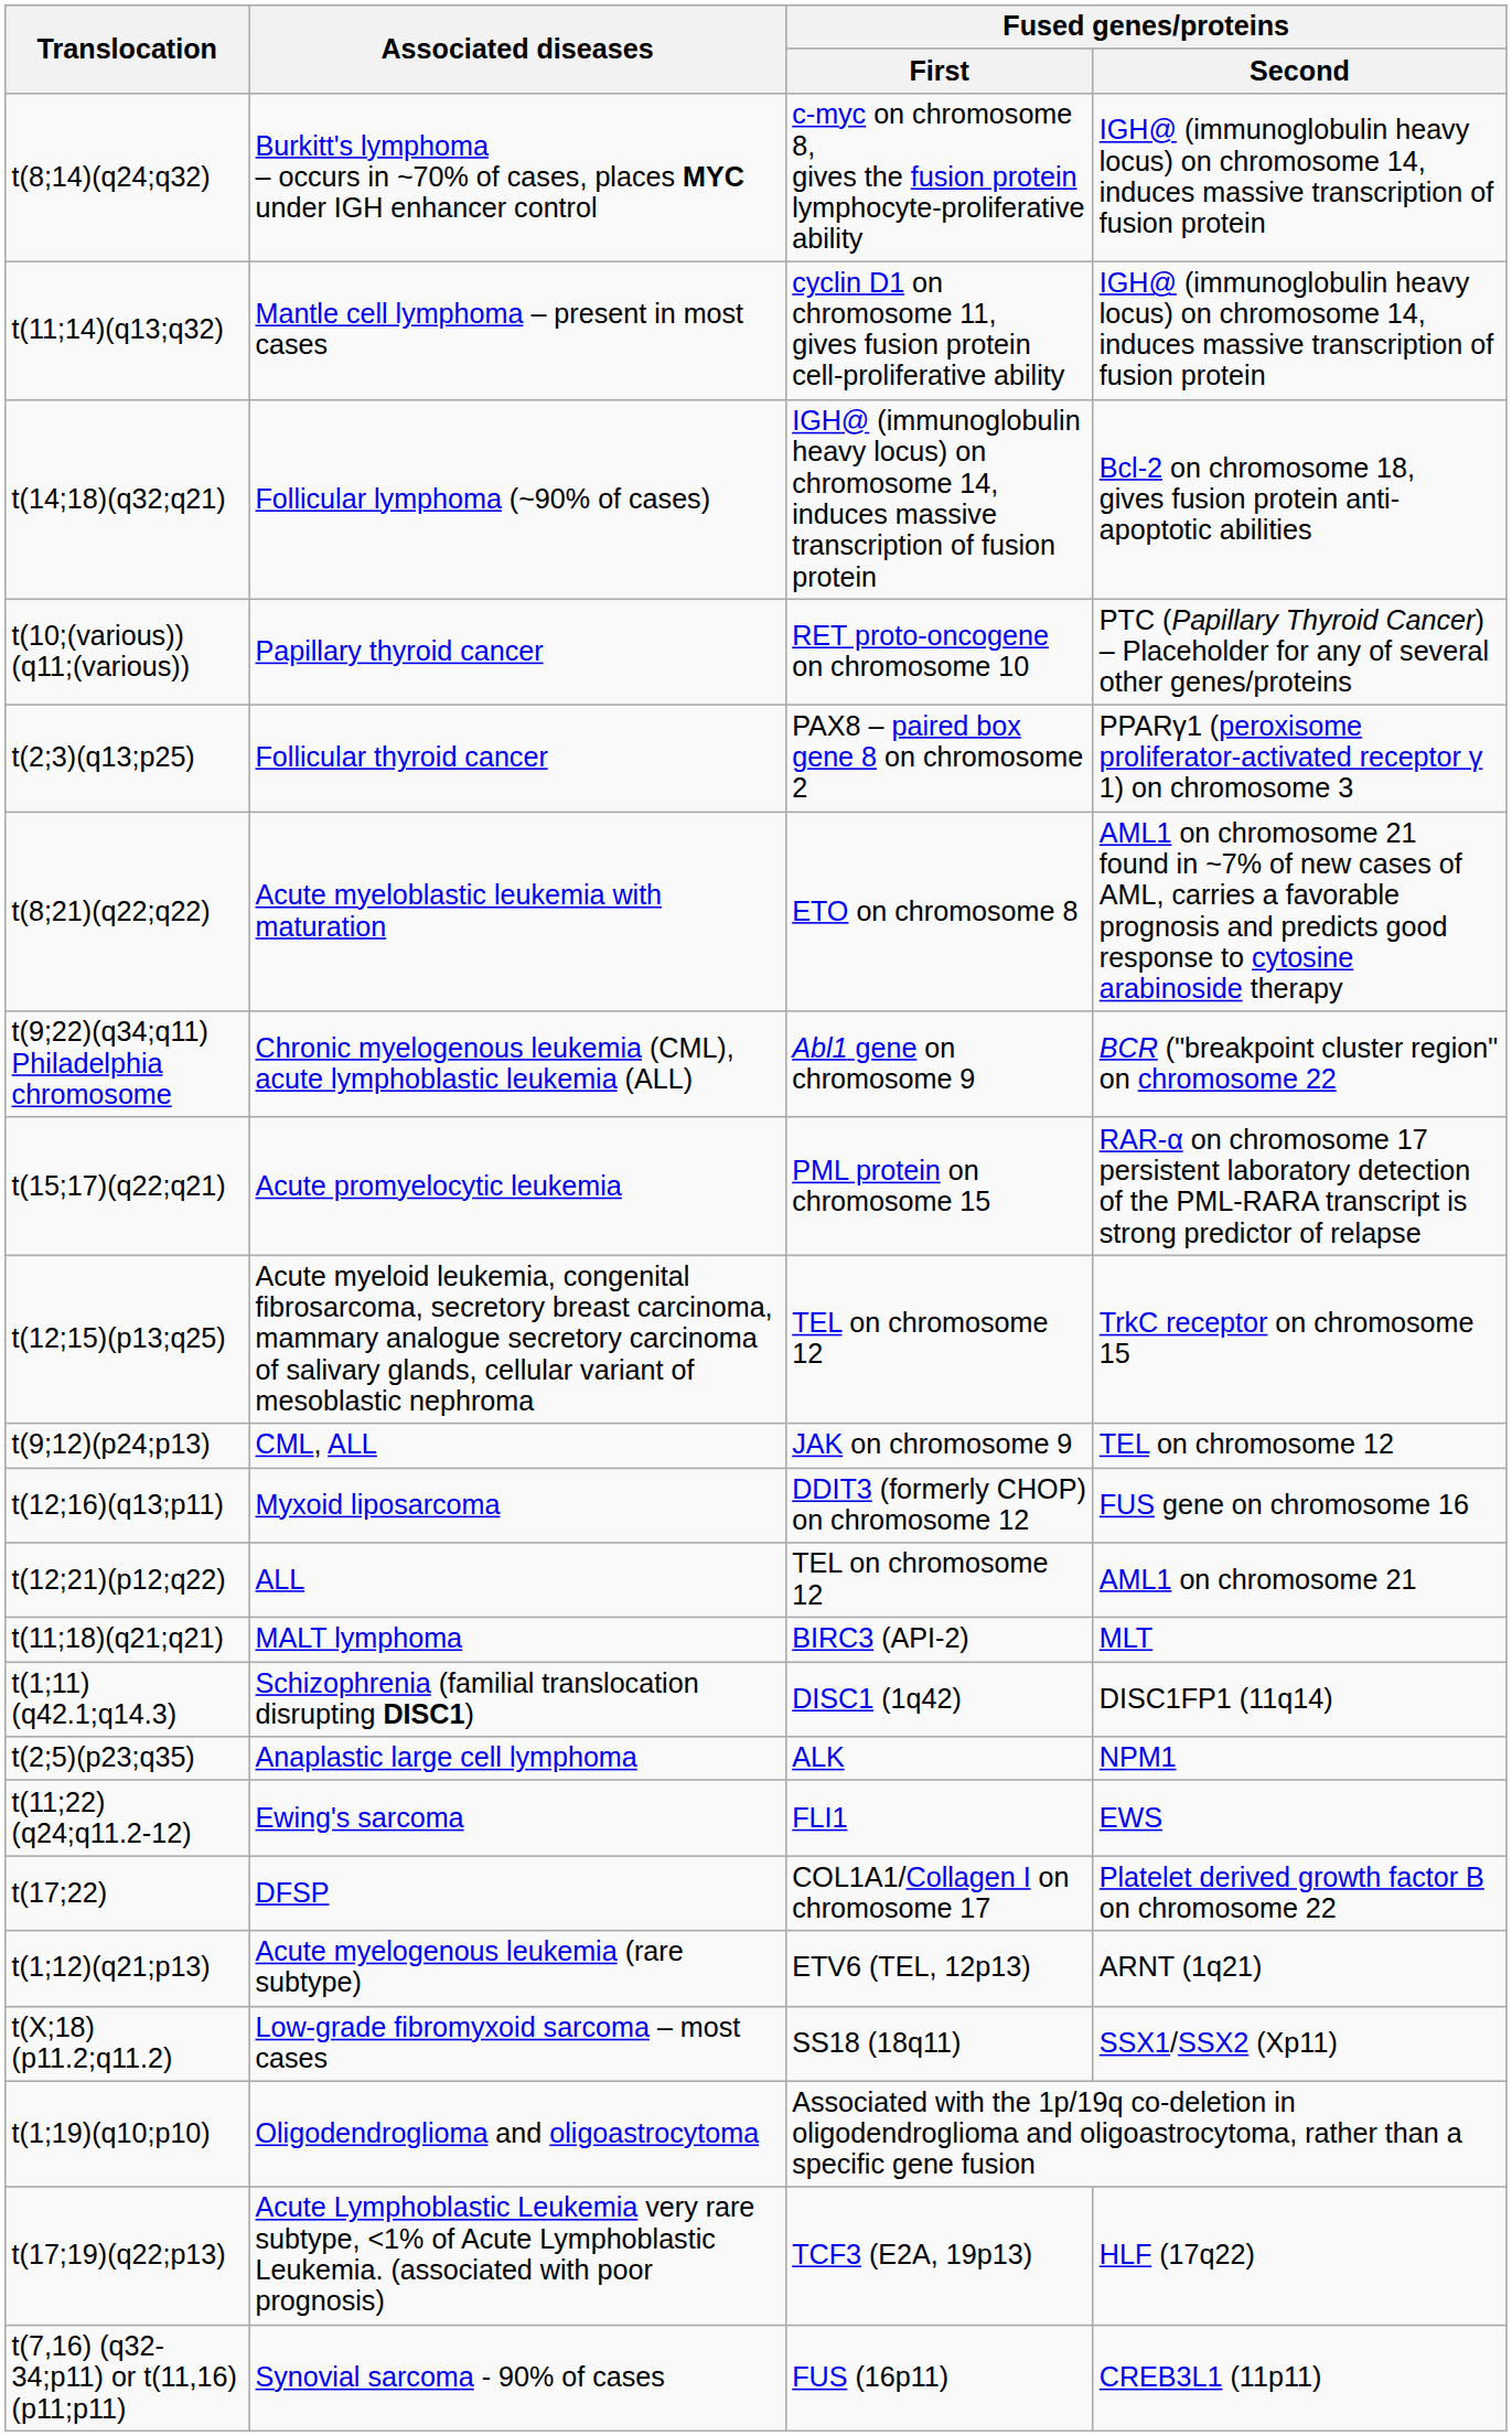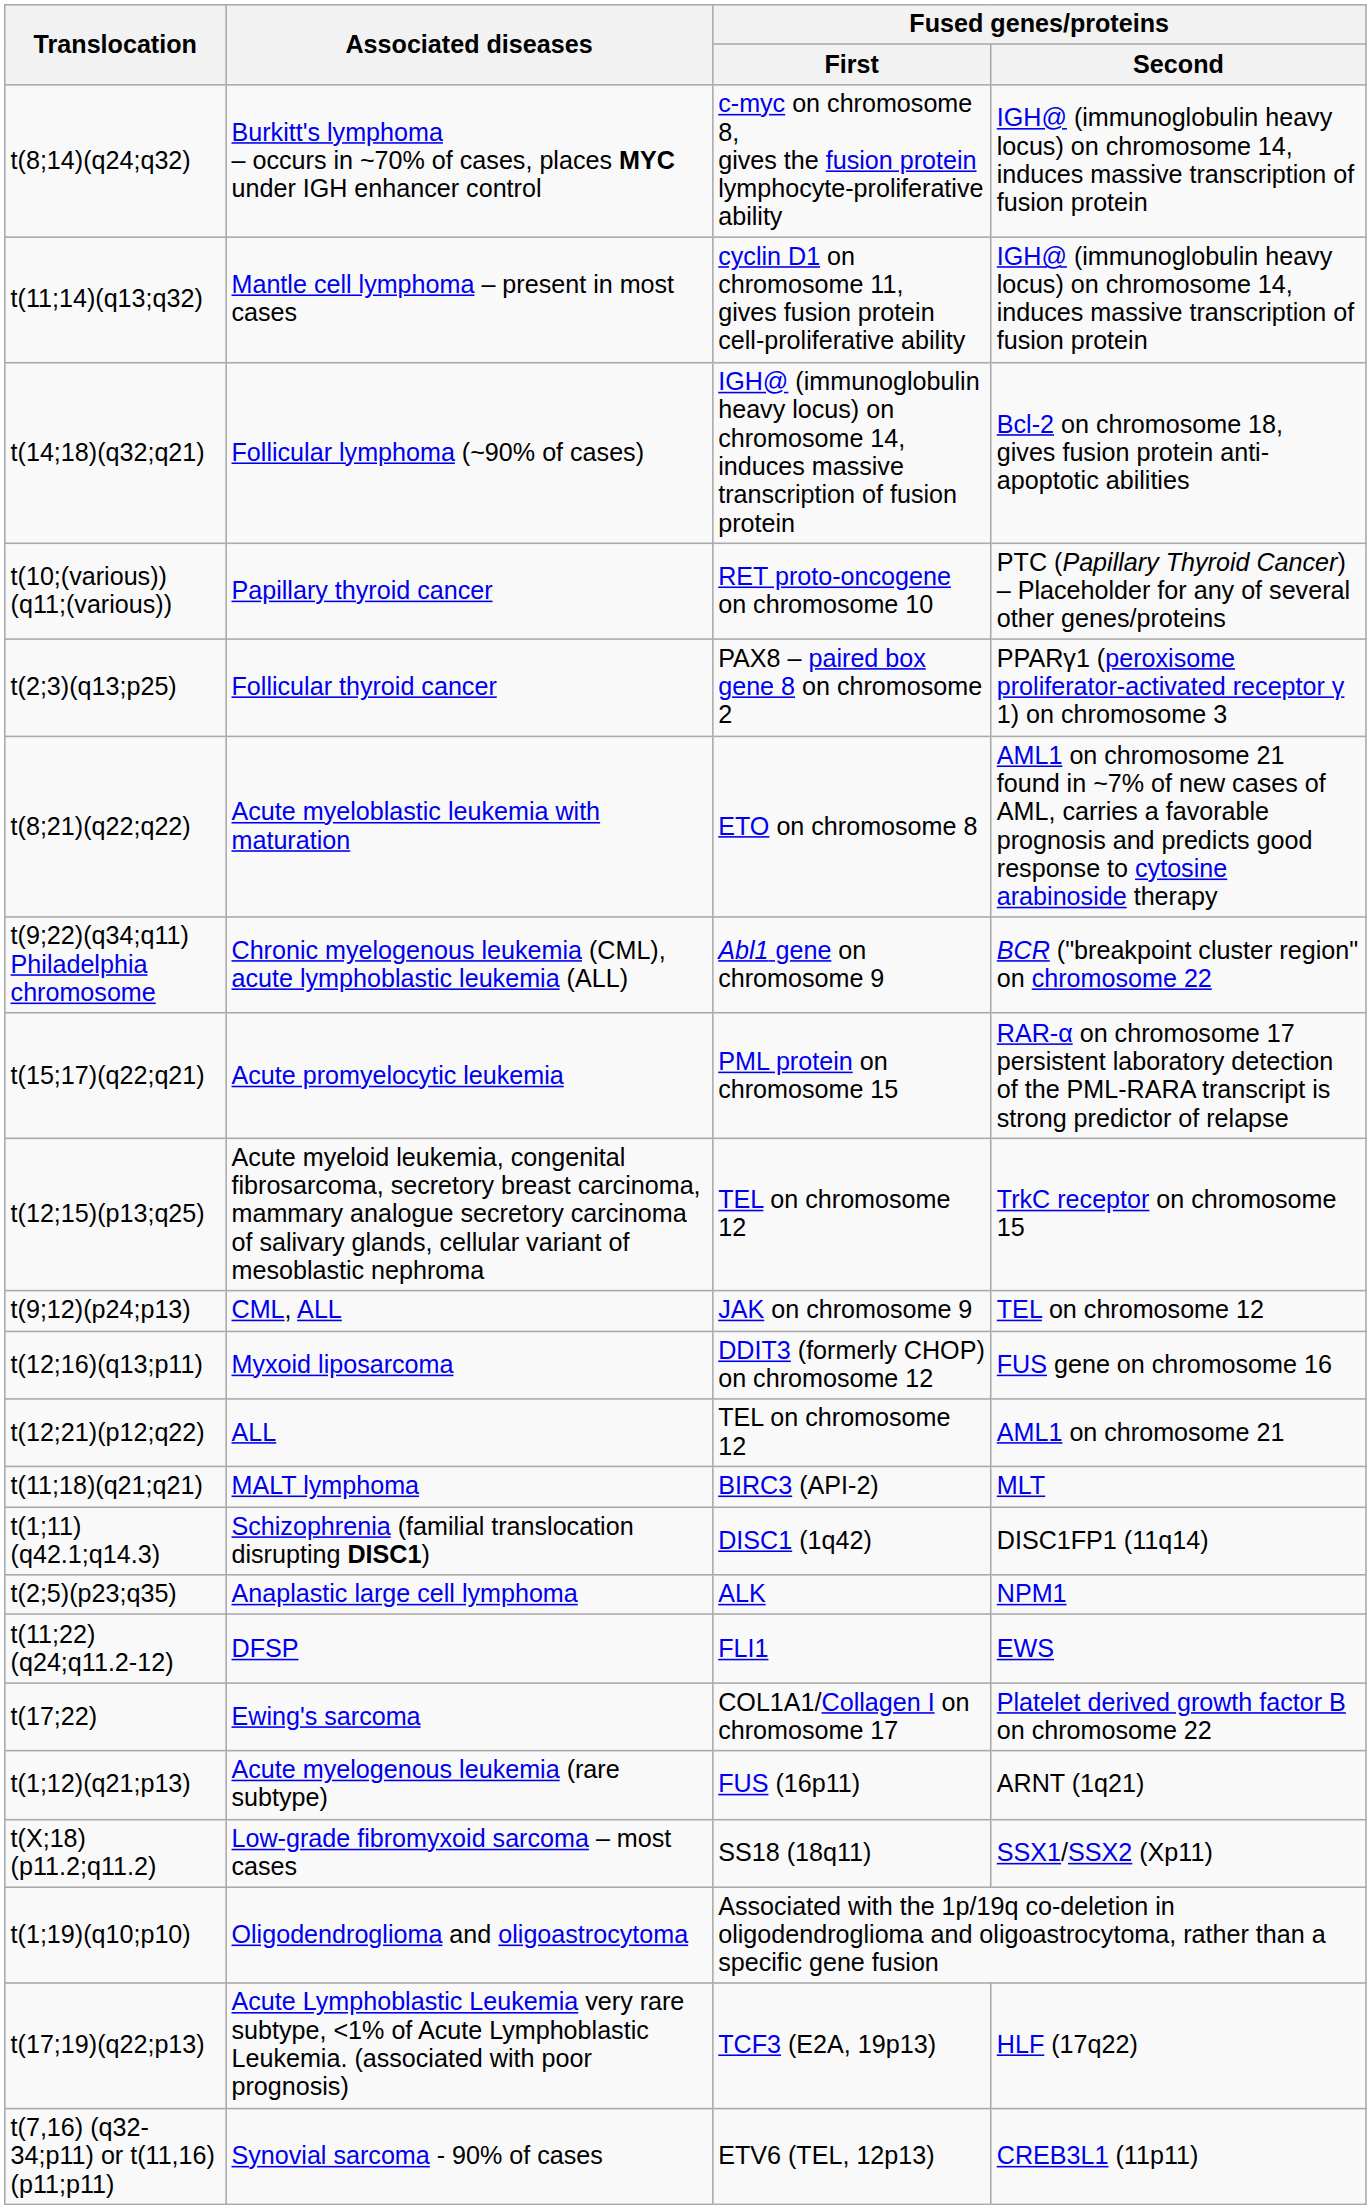 <table class="wikitable">
 <tr>
 <th rowspan="2">Translocation</th>
 <th rowspan="2">Associated diseases</th>
 <th colspan="2">Fused genes/proteins</th>
 </tr>
 <tr>
 <th>First</th>
 <th>Second</th>
 </tr>
 <tr>
 <td>t(8;14)(q24;q32)</td>
 <td><a href='#'>Burkitt's lymphoma</a><br>– occurs in ~70% of cases, places <strong>MYC</strong> under IGH enhancer control </td>
 <td><a href='#'>c-myc</a> on chromosome 8,<br> gives the <a href='#'>fusion protein</a> lymphocyte-proliferative ability</td>
 <td><a href='#'>IGH@</a> (immunoglobulin heavy locus) on chromosome 14,<br> induces massive transcription of fusion protein</td>
 </tr>
 <tr>
 <td>t(11;14)(q13;q32)</td>
 <td><a href='#'>Mantle cell lymphoma</a> – present in most cases </td>
 <td><a href='#'>cyclin D1</a> on chromosome 11,<br> gives fusion protein cell-proliferative ability</td>
 <td><a href='#'>IGH@</a> (immunoglobulin heavy locus) on chromosome 14,<br> induces massive transcription of fusion protein</td>
 </tr>
 <tr>
 <td>t(14;18)(q32;q21)</td>
 <td><a href='#'>Follicular lymphoma</a> (~90% of cases)</td>
 <td><a href='#'>IGH@</a> (immunoglobulin heavy locus) on chromosome 14,<br> induces massive transcription of fusion protein</td>
 <td><a href='#'>Bcl-2</a> on chromosome 18,<br> gives fusion protein anti-apoptotic abilities</td>
 </tr>
 <tr>
 <td>t(10;(various))(q11;(various))</td>
 <td><a href='#'>Papillary thyroid cancer</a></td>
 <td><a href='#'>RET proto-oncogene</a> on chromosome 10</td>
 <td>PTC (<em>Papillary Thyroid Cancer</em>) – Placeholder for any of several other genes/proteins</td>
 </tr>
 <tr>
 <td>t(2;3)(q13;p25)</td>
 <td><a href='#'>Follicular thyroid cancer</a></td>
 <td>PAX8 – <a href='#'>paired box gene 8</a> on chromosome 2</td>
 <td>PPARγ1 (<a href='#'>peroxisome proliferator-activated receptor γ</a> 1) on chromosome 3</td>
 </tr>
 <tr>
 <td>t(8;21)(q22;q22)</td>
 <td><a href='#'>Acute myeloblastic leukemia with maturation</a></td>
 <td><a href='#'>ETO</a> on chromosome 8</td>
 <td><a href='#'>AML1</a> on chromosome 21<br>found in ~7% of new cases of AML, carries a favorable prognosis and predicts good response to <a href='#'>cytosine arabinoside</a> therapy</td>
 </tr>
 <tr>
 <td>t(9;22)(q34;q11) <a href='#'>Philadelphia chromosome</a></td>
 <td><a href='#'>Chronic myelogenous leukemia</a> (CML), <a href='#'>acute lymphoblastic leukemia</a> (ALL)</td>
 <td><a href='#'><em>Abl1</em> gene</a> on chromosome 9</td>
 <td><em><a href='#'>BCR</a></em> ("breakpoint cluster region" on <a href='#'>chromosome 22</a></td>
 </tr>
 <tr>
 <td>t(15;17)(q22;q21)</td>
 <td><a href='#'>Acute promyelocytic leukemia</a></td>
 <td><a href='#'>PML protein</a> on chromosome 15</td>
 <td><a href='#'>RAR-α</a> on chromosome 17<br>persistent laboratory detection of the PML-RARA transcript is strong predictor of relapse</td>
 </tr>
 <tr>
 <td>t(12;15)(p13;q25)</td>
 <td>Acute myeloid leukemia, congenital fibrosarcoma, secretory breast carcinoma, mammary analogue secretory carcinoma of salivary glands, cellular variant of mesoblastic nephroma</td>
 <td><a href='#'>TEL</a> on chromosome 12</td>
 <td><a href='#'>TrkC receptor</a> on chromosome 15</td>
 </tr>
 <tr>
 <td>t(9;12)(p24;p13)</td>
 <td><a href='#'>CML</a>, <a href='#'>ALL</a></td>
 <td><a href='#'>JAK</a> on chromosome 9</td>
 <td><a href='#'>TEL</a> on chromosome 12</td>
 </tr>
 <tr>
 <td>t(12;16)(q13;p11)</td>
 <td><a href='#'>Myxoid liposarcoma</a></td>
 <td><a href='#'>DDIT3</a> (formerly CHOP) on chromosome 12</td>
 <td><a href='#'>FUS</a> gene on chromosome 16</td>
 </tr>
 <tr>
 <td>t(12;21)(p12;q22)</td>
 <td><a href='#'>ALL</a></td>
 <td>TEL on chromosome 12</td>
 <td><a href='#'>AML1</a> on chromosome 21</td>
 </tr>
 <tr>
 <td>t(11;18)(q21;q21)</td>
 <td><a href='#'>MALT lymphoma</a></td>
 <td><a href='#'>BIRC3</a> (API-2)</td>
 <td><a href='#'>MLT</a></td>
 </tr>
 <tr>
 <td>t(1;11)(q42.1;q14.3)</td>
 <td><a href='#'>Schizophrenia</a> (familial translocation disrupting <strong>DISC1</strong>)</td>
 <td><a href='#'>DISC1</a> (1q42)</td>
 <td>DISC1FP1 (11q14)</td>
 </tr>
 <tr>
 <td>t(2;5)(p23;q35)</td>
 <td><a href='#'>Anaplastic large cell lymphoma</a></td>
 <td><a href='#'>ALK</a></td>
 <td><a href='#'>NPM1</a></td>
 </tr>
 <tr>
 <td>t(11;22)(q24;q11.2-12)</td>
-<td><a href='#'>Ewing's sarcoma</a></td>
+<td><a href='#'>DFSP</a></td>
 <td><a href='#'>FLI1</a></td>
 <td><a href='#'>EWS</a></td>
 </tr>
 <tr>
 <td>t(17;22)</td>
-<td><a href='#'>DFSP</a></td>
+<td><a href='#'>Ewing's sarcoma</a></td>
 <td>COL1A1/<a href='#'>Collagen I</a> on chromosome 17</td>
 <td><a href='#'>Platelet derived growth factor B</a> on chromosome 22</td>
 </tr>
 <tr>
 <td>t(1;12)(q21;p13)</td>
 <td><a href='#'>Acute myelogenous leukemia</a> (rare subtype)</td>
-<td>ETV6 (TEL, 12p13)</td>
+<td><a href='#'>FUS</a> (16p11)</td>
 <td>ARNT (1q21)</td>
 </tr>
 <tr>
 <td>t(X;18)(p11.2;q11.2)</td>
 <td><a href='#'>Low-grade fibromyxoid sarcoma</a> – most cases </td>
 <td>SS18 (18q11)</td>
 <td><a href='#'>SSX1</a>/<a href='#'>SSX2</a> (Xp11)</td>
 </tr>
 <tr>
 <td>t(1;19)(q10;p10)</td>
 <td><a href='#'>Oligodendroglioma</a> and <a href='#'>oligoastrocytoma</a></td>
 <td colspan="2">Associated with the 1p/19q co-deletion in oligodendroglioma and oligoastrocytoma, rather than a specific gene fusion</td>
 </tr>
 <tr>
 <td>t(17;19)(q22;p13)</td>
 <td><a href='#'>Acute Lymphoblastic Leukemia</a> very rare subtype, <1% of Acute Lymphoblastic Leukemia. (associated with poor prognosis)</td>
 <td><a href='#'>TCF3</a> (E2A, 19p13)</td>
 <td><a href='#'>HLF</a> (17q22)</td>
 </tr>
 <tr>
 <td>t(7,16) (q32-34;p11) or t(11,16) (p11;p11)</td>
 <td><a href='#'>Synovial sarcoma</a> - 90% of cases</td>
-<td><a href='#'>FUS</a> (16p11)</td>
+<td>ETV6 (TEL, 12p13)</td>
 <td><a href='#'>CREB3L1</a> (11p11)</td>
 </tr>
 </table>
